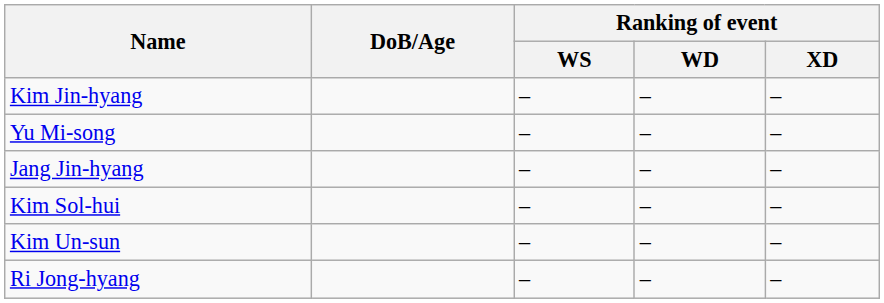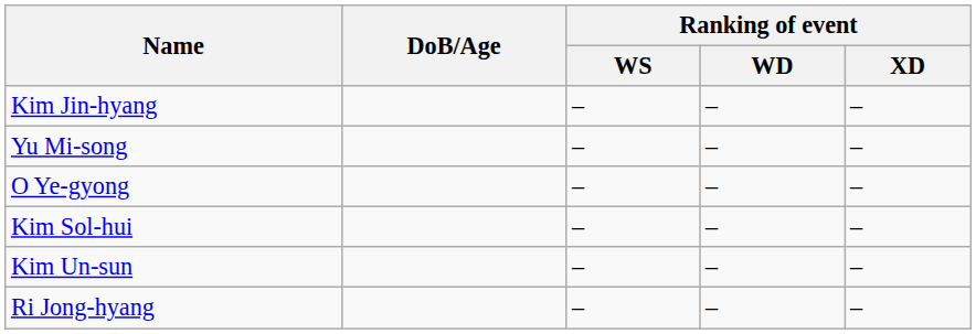 <table class="wikitable" style="width:600px; font-size:95%;">
 <tr>
 <th rowspan="2" align="left">Name</th>
 <th rowspan="2" align="left">DoB/Age</th>
 <th colspan="3" align="center">Ranking of event</th>
 </tr>
 <tr>
 <th align="center">WS</th>
 <th>WD</th>
 <th align="center">XD</th>
 </tr>
 <tr>
 <td align="left"><a href='#'>Kim Jin-hyang</a></td>
 <td align="left"></td>
 <td>–</td>
 <td>–</td>
 <td>–</td>
 </tr>
 <tr>
 <td align="left"><a href='#'>Yu Mi-song</a></td>
 <td align="left"></td>
 <td>–</td>
 <td>–</td>
 <td>–</td>
 </tr>
 <tr>
-<td align="left"><a href='#'>Jang Jin-hyang</a></td>
+<td align="left"><a href='#'>O Ye-gyong</a></td>
 <td align="left"></td>
 <td>–</td>
 <td>–</td>
 <td>–</td>
 </tr>
 <tr>
 <td align="left"><a href='#'>Kim Sol-hui</a></td>
 <td align="left"></td>
 <td>–</td>
 <td>–</td>
 <td>–</td>
 </tr>
 <tr>
 <td align="left"><a href='#'>Kim Un-sun</a></td>
 <td align="left"></td>
 <td>–</td>
 <td>–</td>
 <td>–</td>
 </tr>
 <tr>
 <td><a href='#'>Ri Jong-hyang</a></td>
 <td></td>
 <td>–</td>
 <td>–</td>
 <td>–</td>
 </tr>
 </table>
